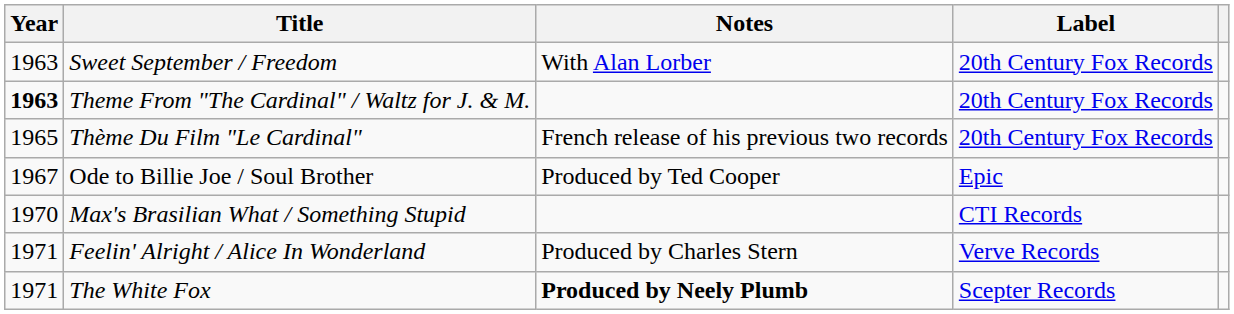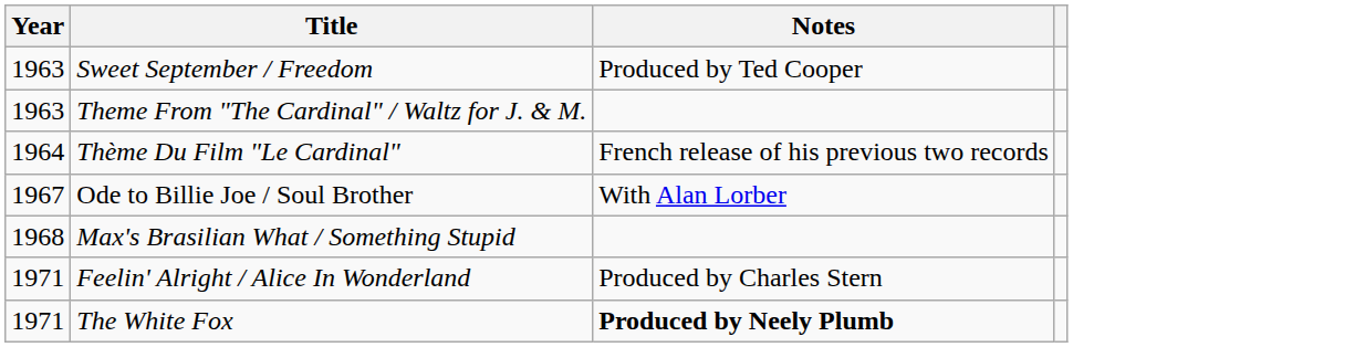 <table class="wikitable">
 <tr>
 <th>Year</th>
 <th>Title</th>
 <th>Notes</th>
-<th>Label</th>
 <th></th>
 </tr>
 <tr>
 <td>1963</td>
 <td><em>Sweet September / Freedom</em></td>
-<td>With <a href='#'>Alan Lorber</a></td>
-<td><a href='#'>20th Century Fox Records</a></td>
+<td>Produced by Ted Cooper</td>
 <td></td>
 </tr>
 <tr>
-<td><strong>1963</strong></td>
+<td>1963</td>
 <td><em>Theme From "The Cardinal" / Waltz for J. & M.</em></td>
 <td></td>
-<td><a href='#'>20th Century Fox Records</a></td>
 <td></td>
 </tr>
 <tr>
-<td>1965</td>
+<td>1964</td>
 <td><em>Thème Du Film "Le Cardinal"</em></td>
 <td>French release of his previous two records</td>
-<td><a href='#'>20th Century Fox Records</a></td>
 <td></td>
 </tr>
 <tr>
 <td>1967</td>
 <td>Ode to Billie Joe / Soul Brother</td>
-<td>Produced by Ted Cooper</td>
-<td><a href='#'>Epic</a></td>
+<td>With <a href='#'>Alan Lorber</a></td>
 <td></td>
 </tr>
 <tr>
-<td>1970</td>
+<td>1968</td>
 <td><em>Max's Brasilian What / Something Stupid</em></td>
 <td></td>
-<td><a href='#'>CTI Records</a></td>
 <td></td>
 </tr>
 <tr>
 <td>1971</td>
 <td><em>Feelin' Alright / Alice In Wonderland</em></td>
 <td>Produced by Charles Stern</td>
-<td><a href='#'>Verve Records</a></td>
 <td></td>
 </tr>
 <tr>
 <td>1971</td>
 <td><em>The White Fox</em></td>
 <td><strong>Produced by Neely Plumb</strong></td>
-<td><a href='#'>Scepter Records</a></td>
 <td></td>
 </tr>
 </table>
